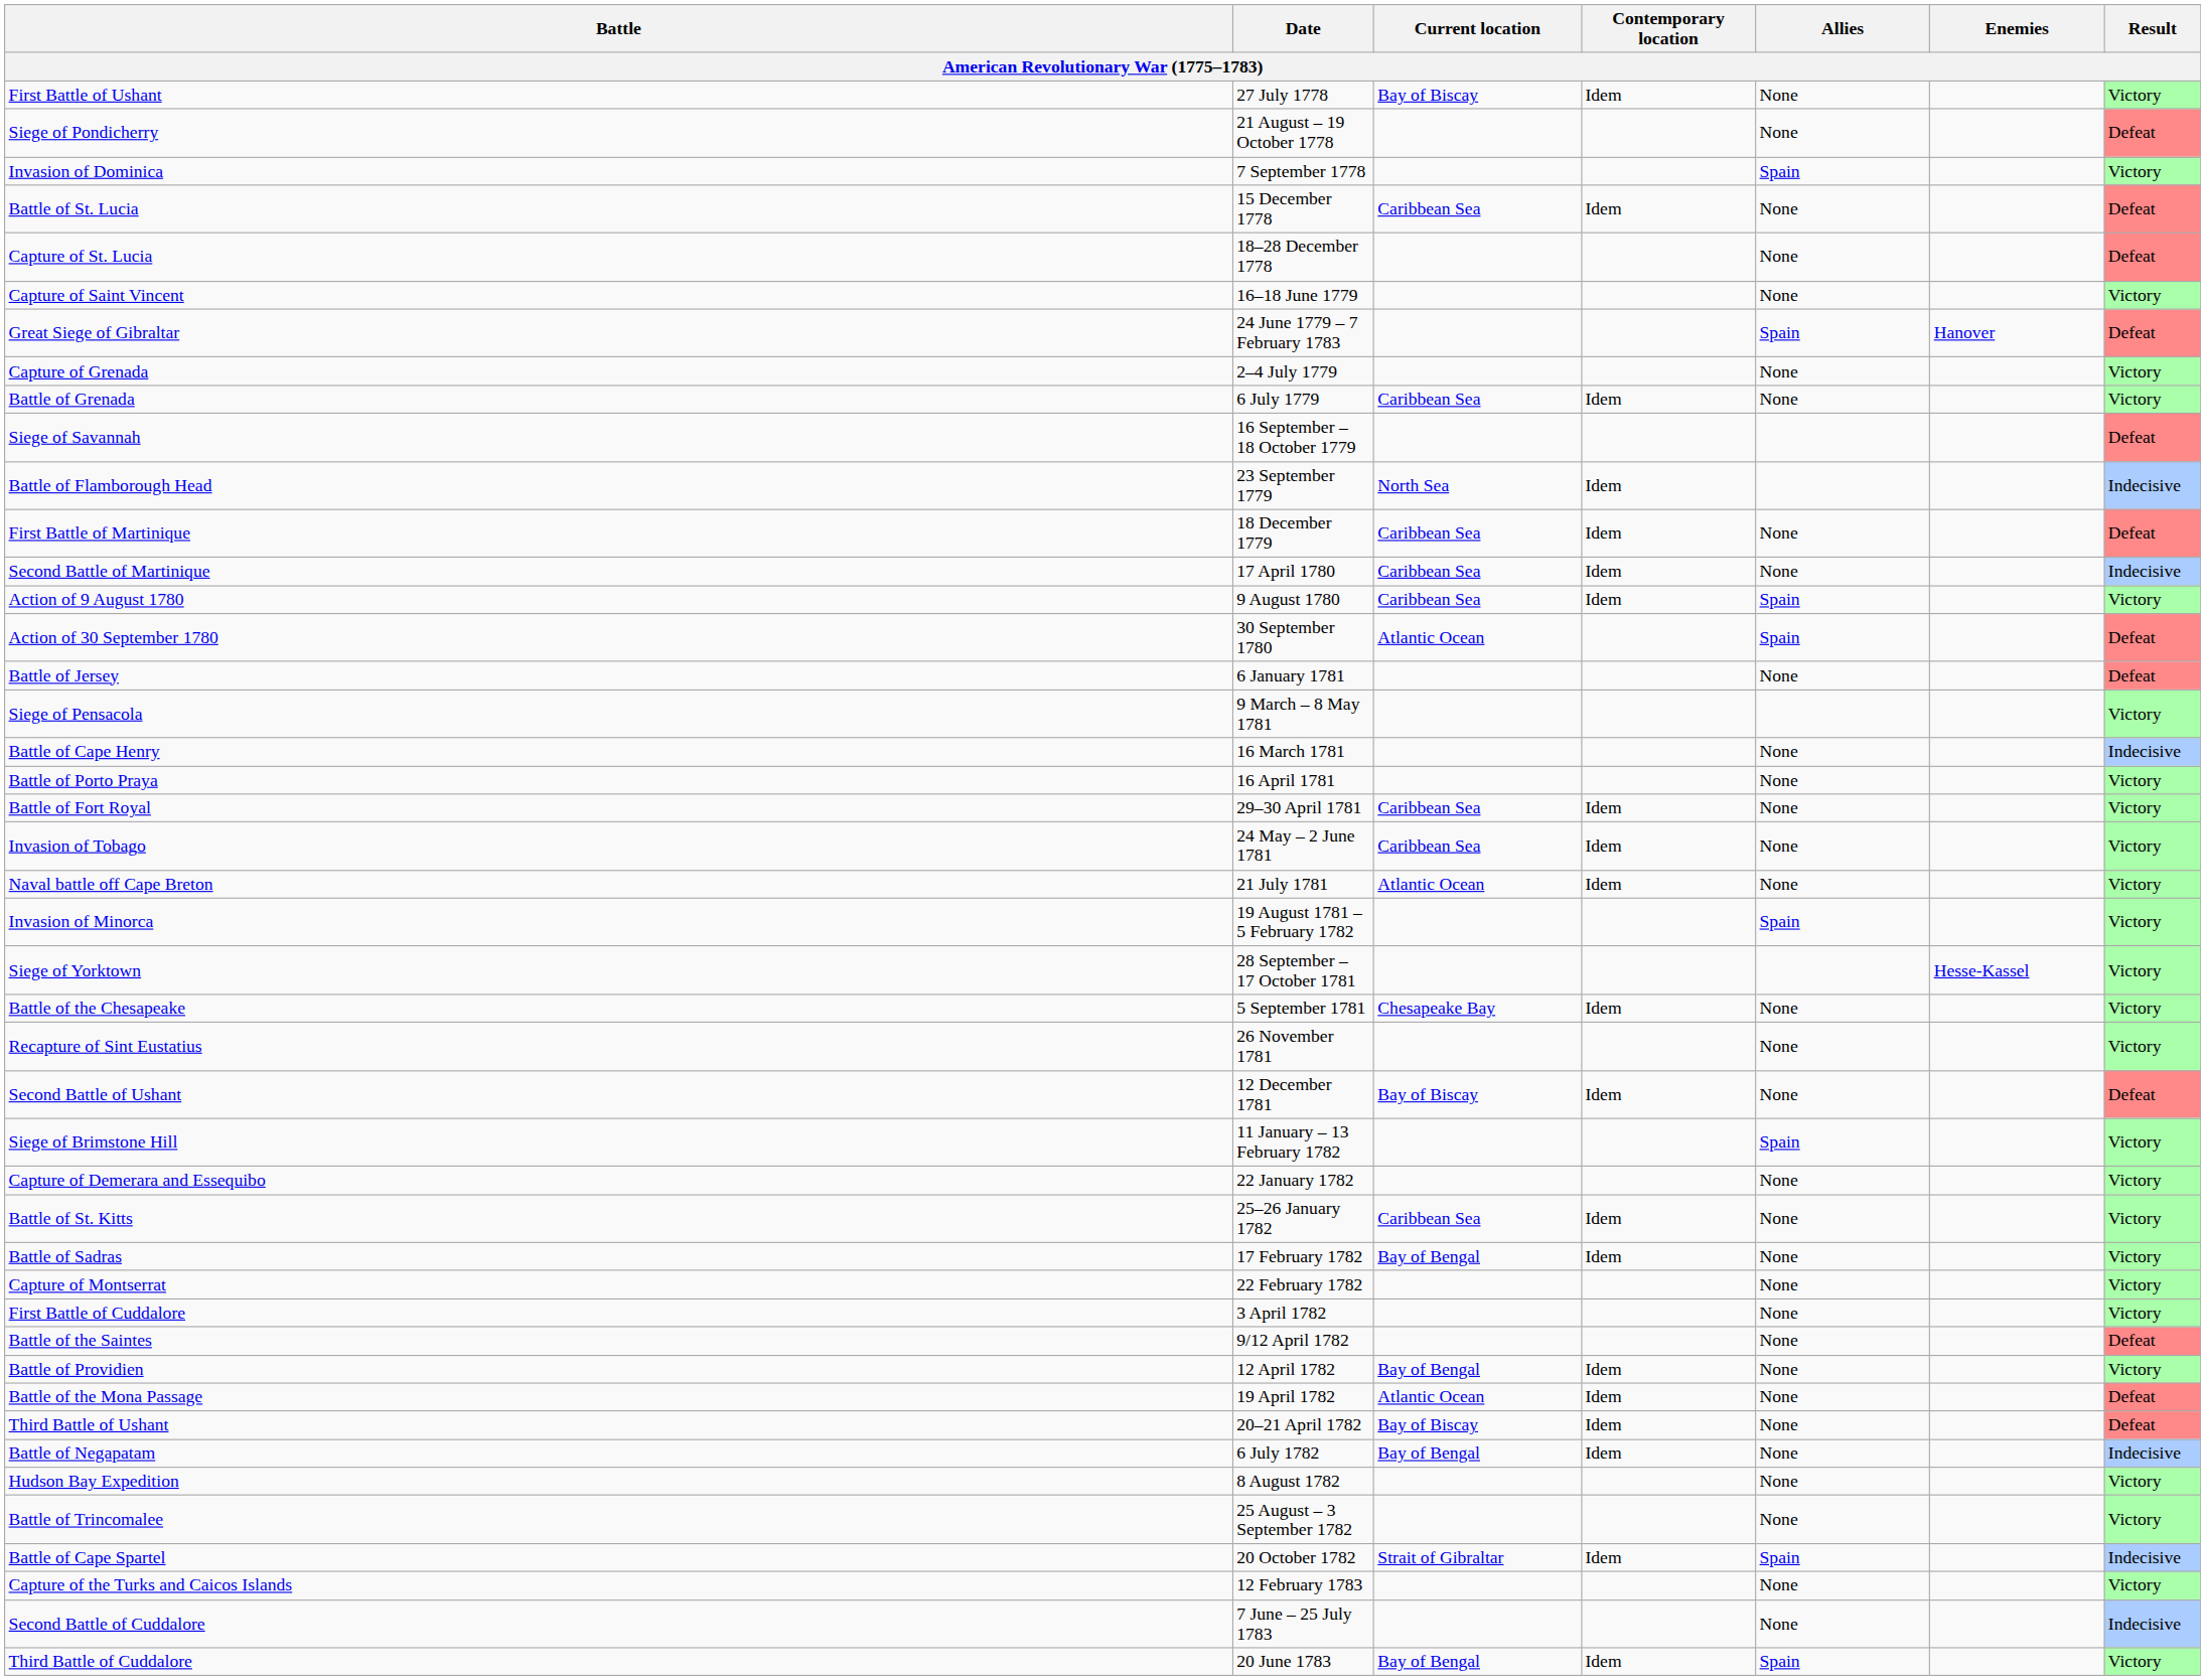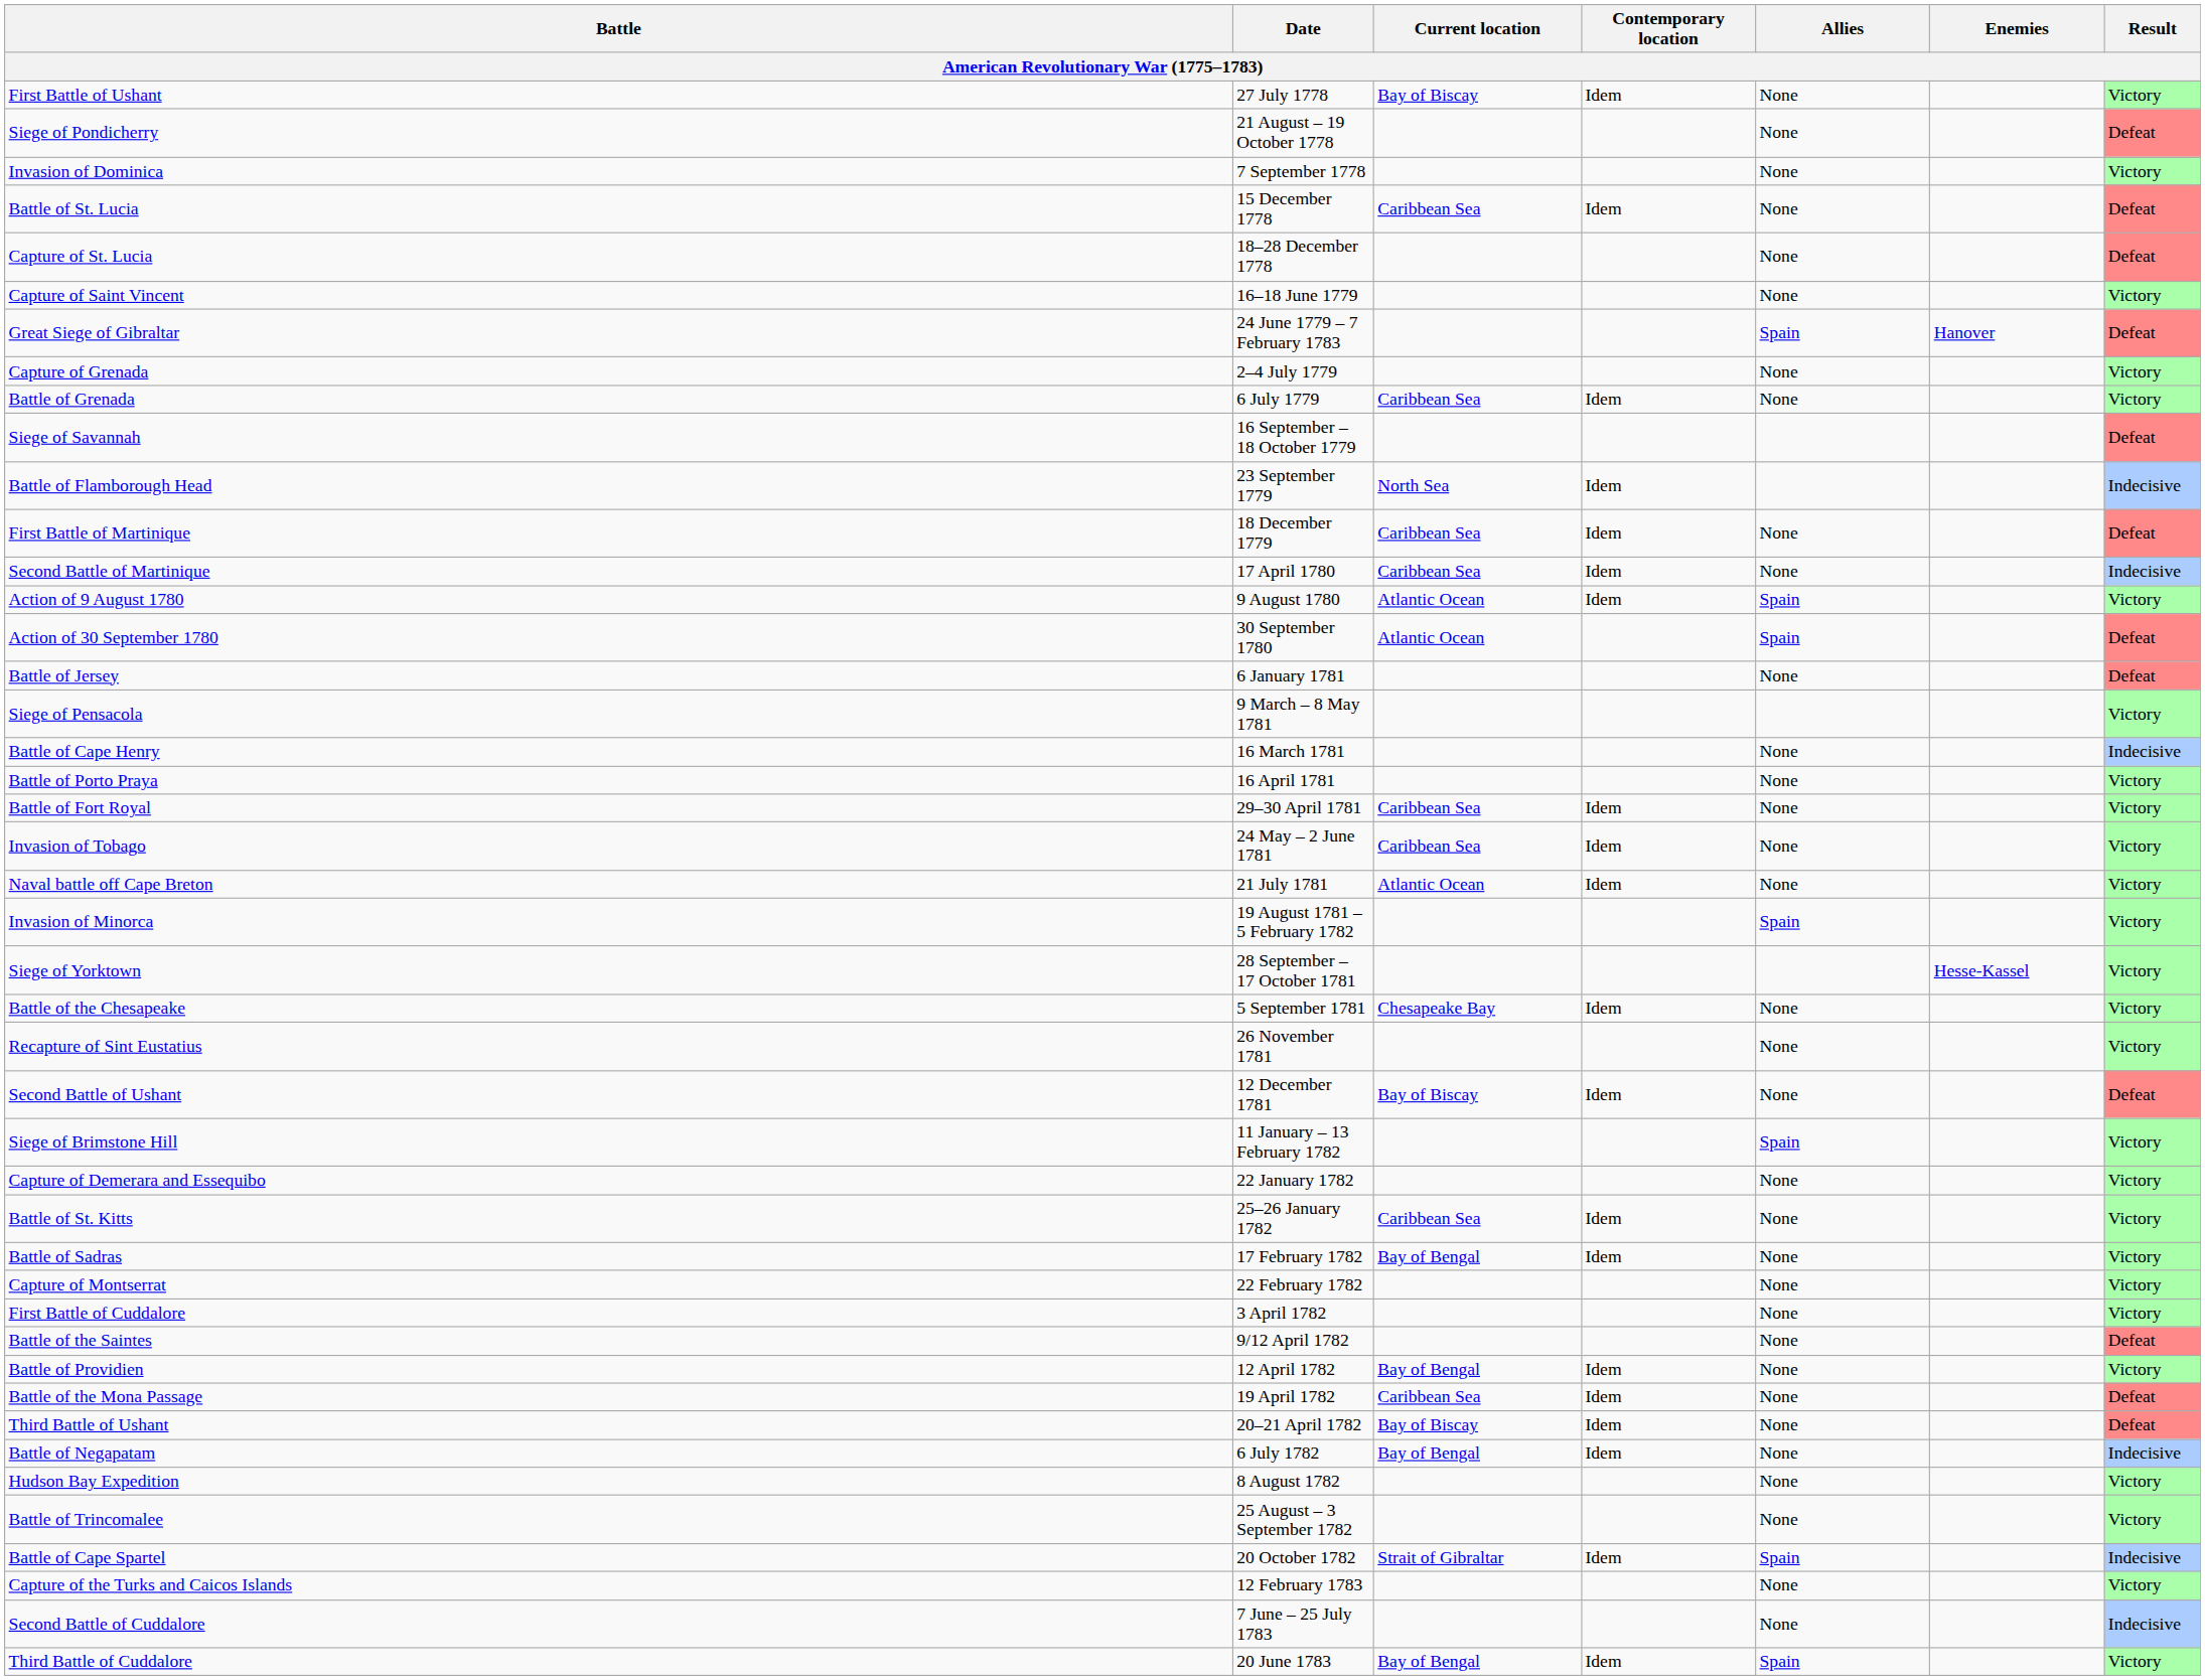 <table class="wikitable sortable" width="100%">
 <tr>
 <th>Battle</th>
 <th width="120">Date</th>
 <th width="180">Current location</th>
 <th width="150">Contemporary location</th>
 <th width="150">Allies</th>
 <th width="150">Enemies</th>
 <th width="80">Result</th>
 </tr>
 <tr>
 <th colspan="7"><a href='#'>American Revolutionary War</a> (1775–1783)</th>
 </tr>
 <tr>
 <td><a href='#'>First Battle of Ushant</a></td>
 <td>27 July 1778</td>
 <td><a href='#'>Bay of Biscay</a></td>
 <td>Idem</td>
 <td>None</td>
 <td></td>
 <td style="background:#AFA">Victory</td>
 </tr>
 <tr>
 <td><a href='#'>Siege of Pondicherry</a></td>
 <td>21 August – 19 October 1778</td>
 <td></td>
 <td></td>
 <td>None</td>
 <td></td>
 <td style="background:#F88">Defeat</td>
 </tr>
 <tr>
 <td><a href='#'>Invasion of Dominica</a></td>
 <td>7 September 1778</td>
 <td></td>
 <td></td>
-<td> <a href='#'>Spain</a></td>
+<td>None</td>
 <td></td>
 <td style="background:#AFA">Victory</td>
 </tr>
 <tr>
 <td><a href='#'>Battle of St. Lucia</a></td>
 <td>15 December 1778</td>
 <td><a href='#'>Caribbean Sea</a></td>
 <td>Idem</td>
 <td>None</td>
 <td></td>
 <td style="background:#F88">Defeat</td>
 </tr>
 <tr>
 <td><a href='#'>Capture of St. Lucia</a></td>
 <td>18–28 December 1778</td>
 <td></td>
 <td></td>
 <td>None</td>
 <td></td>
 <td style="background:#F88">Defeat</td>
 </tr>
 <tr>
 <td><a href='#'>Capture of Saint Vincent</a></td>
 <td>16–18 June 1779</td>
 <td></td>
 <td></td>
 <td>None</td>
 <td></td>
 <td style="background:#AFA">Victory</td>
 </tr>
 <tr>
 <td><a href='#'>Great Siege of Gibraltar</a></td>
 <td>24 June 1779 – 7 February 1783</td>
 <td></td>
 <td></td>
 <td> <a href='#'>Spain</a></td>
 <td><a href='#'>Hanover</a></td>
 <td style="background:#F88">Defeat</td>
 </tr>
 <tr>
 <td><a href='#'>Capture of Grenada</a></td>
 <td>2–4 July 1779</td>
 <td></td>
 <td></td>
 <td>None</td>
 <td></td>
 <td style="background:#AFA">Victory</td>
 </tr>
 <tr>
 <td><a href='#'>Battle of Grenada</a></td>
 <td>6 July 1779</td>
 <td><a href='#'>Caribbean Sea</a></td>
 <td>Idem</td>
 <td>None</td>
 <td></td>
 <td style="background:#AFA">Victory</td>
 </tr>
 <tr>
 <td><a href='#'>Siege of Savannah</a></td>
 <td>16 September – 18 October 1779</td>
 <td></td>
 <td></td>
 <td></td>
 <td></td>
 <td style="background:#F88">Defeat</td>
 </tr>
 <tr>
 <td><a href='#'>Battle of Flamborough Head</a></td>
 <td>23 September 1779</td>
 <td><a href='#'>North Sea</a></td>
 <td>Idem</td>
 <td></td>
 <td></td>
 <td style="background:#ACF">Indecisive</td>
 </tr>
 <tr>
 <td><a href='#'>First Battle of Martinique</a></td>
 <td>18 December 1779</td>
 <td><a href='#'>Caribbean Sea</a></td>
 <td>Idem</td>
 <td>None</td>
 <td></td>
 <td style="background:#F88">Defeat</td>
 </tr>
 <tr>
 <td><a href='#'>Second Battle of Martinique</a></td>
 <td>17 April 1780</td>
 <td><a href='#'>Caribbean Sea</a></td>
 <td>Idem</td>
 <td>None</td>
 <td></td>
 <td style="background:#ACF">Indecisive</td>
 </tr>
 <tr>
 <td><a href='#'>Action of 9 August 1780</a></td>
 <td>9 August 1780</td>
-<td><a href='#'>Caribbean Sea</a></td>
+<td><a href='#'>Atlantic Ocean</a></td>
 <td>Idem</td>
 <td> <a href='#'>Spain</a></td>
 <td></td>
 <td style="background:#AFA">Victory</td>
 </tr>
 <tr>
 <td><a href='#'>Action of 30 September 1780</a></td>
 <td>30 September 1780</td>
 <td><a href='#'>Atlantic Ocean</a></td>
 <td></td>
 <td> <a href='#'>Spain</a></td>
 <td></td>
 <td style="background:#F88">Defeat</td>
 </tr>
 <tr>
 <td><a href='#'>Battle of Jersey</a></td>
 <td>6 January 1781</td>
 <td></td>
 <td></td>
 <td>None</td>
 <td></td>
 <td style="background:#F88">Defeat</td>
 </tr>
 <tr>
 <td><a href='#'>Siege of Pensacola</a></td>
 <td>9 March – 8 May 1781</td>
 <td></td>
 <td></td>
 <td></td>
 <td></td>
 <td style="background:#AFA">Victory</td>
 </tr>
 <tr>
 <td><a href='#'>Battle of Cape Henry</a></td>
 <td>16 March 1781</td>
 <td></td>
 <td></td>
 <td>None</td>
 <td></td>
 <td style="background:#ACF">Indecisive</td>
 </tr>
 <tr>
 <td><a href='#'>Battle of Porto Praya</a></td>
 <td>16 April 1781</td>
 <td></td>
 <td></td>
 <td>None</td>
 <td></td>
 <td style="background:#AFA">Victory</td>
 </tr>
 <tr>
 <td><a href='#'>Battle of Fort Royal</a></td>
 <td>29–30 April 1781</td>
 <td><a href='#'>Caribbean Sea</a></td>
 <td>Idem</td>
 <td>None</td>
 <td></td>
 <td style="background:#AFA">Victory</td>
 </tr>
 <tr>
 <td><a href='#'>Invasion of Tobago</a></td>
 <td>24 May – 2 June 1781</td>
 <td><a href='#'>Caribbean Sea</a></td>
 <td>Idem</td>
 <td>None</td>
 <td></td>
 <td style="background:#AFA">Victory</td>
 </tr>
 <tr>
 <td><a href='#'>Naval battle off Cape Breton</a></td>
 <td>21 July 1781</td>
 <td><a href='#'>Atlantic Ocean</a></td>
 <td>Idem</td>
 <td>None</td>
 <td></td>
 <td style="background:#AFA">Victory</td>
 </tr>
 <tr>
 <td><a href='#'>Invasion of Minorca</a></td>
 <td>19 August 1781 – 5 February 1782</td>
 <td></td>
 <td></td>
 <td> <a href='#'>Spain</a></td>
 <td></td>
 <td style="background:#AFA">Victory</td>
 </tr>
 <tr>
 <td><a href='#'>Siege of Yorktown</a></td>
 <td>28 September – 17 October 1781</td>
 <td></td>
 <td></td>
 <td></td>
 <td> <a href='#'>Hesse-Kassel</a></td>
 <td style="background:#AFA">Victory</td>
 </tr>
 <tr>
 <td><a href='#'>Battle of the Chesapeake</a></td>
 <td>5 September 1781</td>
 <td><a href='#'>Chesapeake Bay</a></td>
 <td>Idem</td>
 <td>None</td>
 <td></td>
 <td style="background:#AFA">Victory</td>
 </tr>
 <tr>
 <td><a href='#'>Recapture of Sint Eustatius</a></td>
 <td>26 November 1781</td>
 <td></td>
 <td></td>
 <td>None</td>
 <td></td>
 <td style="background:#AFA">Victory</td>
 </tr>
 <tr>
 <td><a href='#'>Second Battle of Ushant</a></td>
 <td>12 December 1781</td>
 <td><a href='#'>Bay of Biscay</a></td>
 <td>Idem</td>
 <td>None</td>
 <td></td>
 <td style="background:#F88">Defeat</td>
 </tr>
 <tr>
 <td><a href='#'>Siege of Brimstone Hill</a></td>
 <td>11 January – 13 February 1782</td>
 <td></td>
 <td></td>
 <td> <a href='#'>Spain</a></td>
 <td></td>
 <td style="background:#AFA">Victory</td>
 </tr>
 <tr>
 <td><a href='#'>Capture of Demerara and Essequibo</a></td>
 <td>22 January 1782</td>
 <td></td>
 <td></td>
 <td>None</td>
 <td></td>
 <td style="background:#AFA">Victory</td>
 </tr>
 <tr>
 <td><a href='#'>Battle of St. Kitts</a></td>
 <td>25–26 January 1782</td>
 <td><a href='#'>Caribbean Sea</a></td>
 <td>Idem</td>
 <td>None</td>
 <td></td>
 <td style="background:#AFA">Victory</td>
 </tr>
 <tr>
 <td><a href='#'>Battle of Sadras</a></td>
 <td>17 February 1782</td>
 <td><a href='#'>Bay of Bengal</a></td>
 <td>Idem</td>
 <td>None</td>
 <td></td>
 <td style="background:#AFA">Victory</td>
 </tr>
 <tr>
 <td><a href='#'>Capture of Montserrat</a></td>
 <td>22 February 1782</td>
 <td></td>
 <td></td>
 <td>None</td>
 <td></td>
 <td style="background:#AFA">Victory</td>
 </tr>
 <tr>
 <td><a href='#'>First Battle of Cuddalore</a></td>
 <td>3 April 1782</td>
 <td></td>
 <td></td>
 <td>None</td>
 <td></td>
 <td style="background:#AFA">Victory</td>
 </tr>
 <tr>
 <td><a href='#'>Battle of the Saintes</a></td>
 <td>9/12 April 1782</td>
 <td></td>
 <td></td>
 <td>None</td>
 <td></td>
 <td style="background:#F88">Defeat</td>
 </tr>
 <tr>
 <td><a href='#'>Battle of Providien</a></td>
 <td>12 April 1782</td>
 <td><a href='#'>Bay of Bengal</a></td>
 <td>Idem</td>
 <td>None</td>
 <td></td>
 <td style="background:#AFA">Victory</td>
 </tr>
 <tr>
 <td><a href='#'>Battle of the Mona Passage</a></td>
 <td>19 April 1782</td>
-<td><a href='#'>Atlantic Ocean</a></td>
+<td><a href='#'>Caribbean Sea</a></td>
 <td>Idem</td>
 <td>None</td>
 <td></td>
 <td style="background:#F88">Defeat</td>
 </tr>
 <tr>
 <td><a href='#'>Third Battle of Ushant</a></td>
 <td>20–21 April 1782</td>
 <td><a href='#'>Bay of Biscay</a></td>
 <td>Idem</td>
 <td>None</td>
 <td></td>
 <td style="background:#F88">Defeat</td>
 </tr>
 <tr>
 <td><a href='#'>Battle of Negapatam</a></td>
 <td>6 July 1782</td>
 <td><a href='#'>Bay of Bengal</a></td>
 <td>Idem</td>
 <td>None</td>
 <td></td>
 <td style="background:#ACF">Indecisive</td>
 </tr>
 <tr>
 <td><a href='#'>Hudson Bay Expedition</a></td>
 <td>8 August 1782</td>
 <td></td>
 <td></td>
 <td>None</td>
 <td></td>
 <td style="background:#AFA">Victory</td>
 </tr>
 <tr>
 <td><a href='#'>Battle of Trincomalee</a></td>
 <td>25 August – 3 September 1782</td>
 <td></td>
 <td></td>
 <td>None</td>
 <td></td>
 <td style="background:#AFA">Victory</td>
 </tr>
 <tr>
 <td><a href='#'>Battle of Cape Spartel</a></td>
 <td>20 October 1782</td>
 <td><a href='#'>Strait of Gibraltar</a></td>
 <td>Idem</td>
 <td> <a href='#'>Spain</a></td>
 <td></td>
 <td style="background:#ACF">Indecisive</td>
 </tr>
 <tr>
 <td><a href='#'>Capture of the Turks and Caicos Islands</a></td>
 <td>12 February 1783</td>
 <td></td>
 <td></td>
 <td>None</td>
 <td></td>
 <td style="background:#AFA">Victory</td>
 </tr>
 <tr>
 <td><a href='#'>Second Battle of Cuddalore</a></td>
 <td>7 June – 25 July 1783</td>
 <td></td>
 <td></td>
 <td>None</td>
 <td></td>
 <td style="background:#ACF">Indecisive</td>
 </tr>
 <tr>
 <td><a href='#'>Third Battle of Cuddalore</a></td>
 <td>20 June 1783</td>
 <td><a href='#'>Bay of Bengal</a></td>
 <td>Idem</td>
 <td> <a href='#'>Spain</a></td>
 <td></td>
 <td style="background:#AFA">Victory</td>
 </tr>
 </table>
